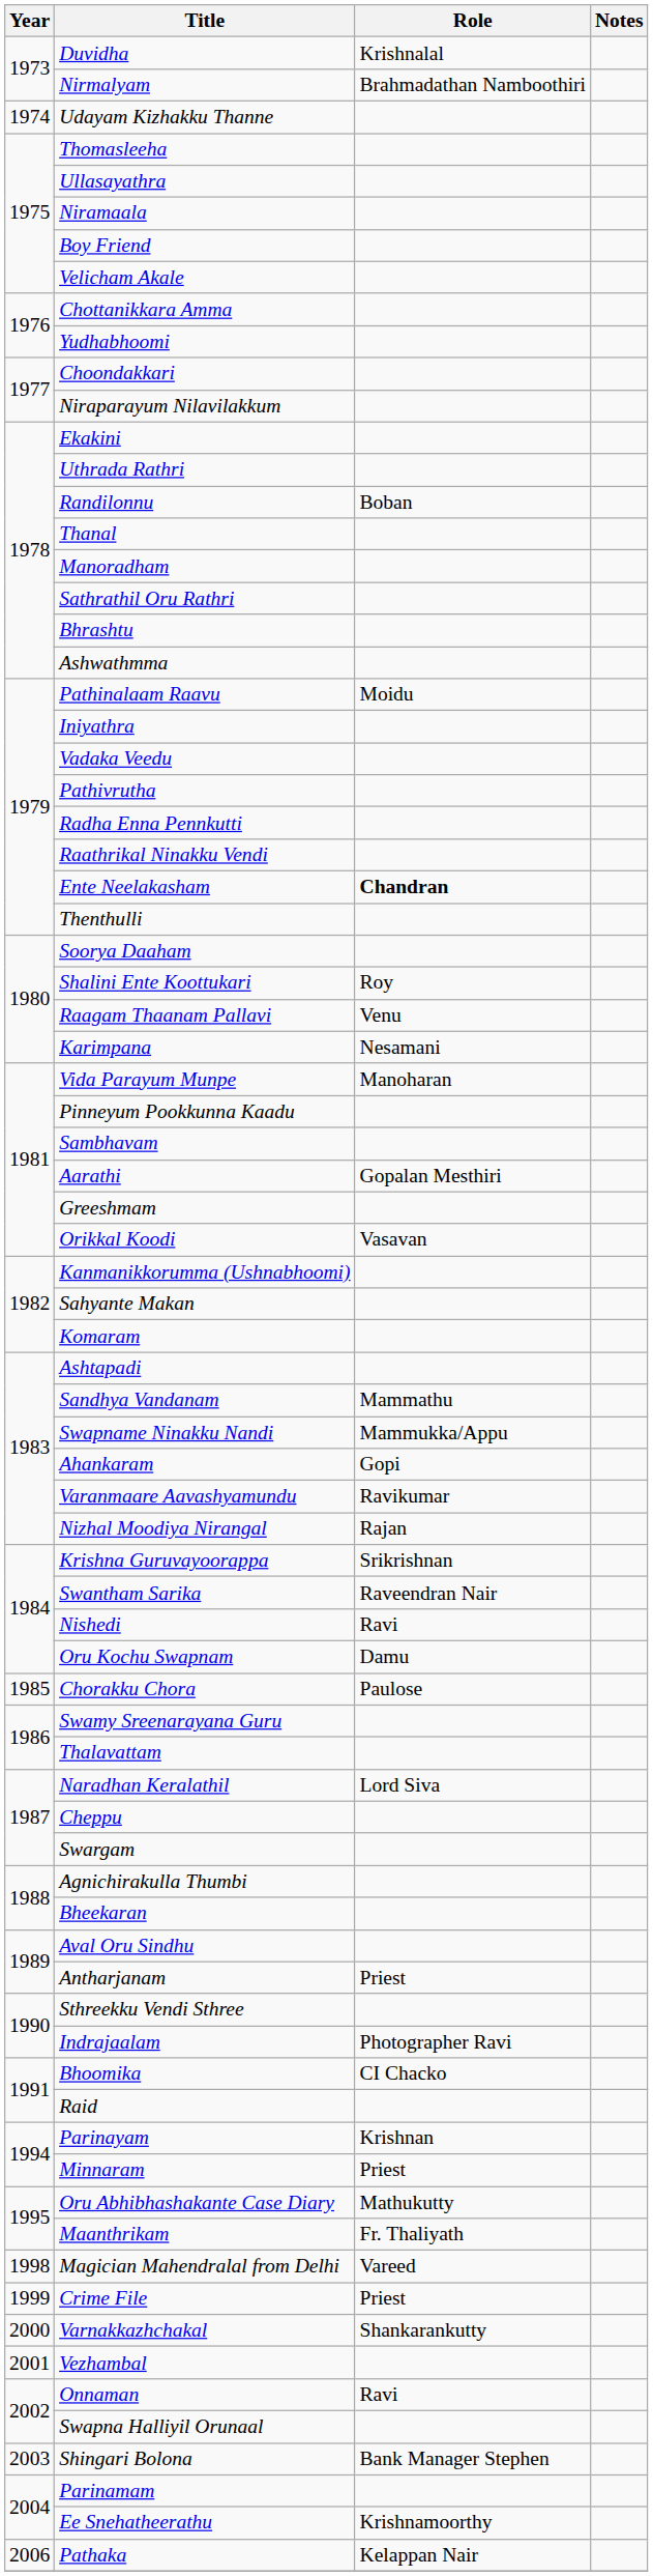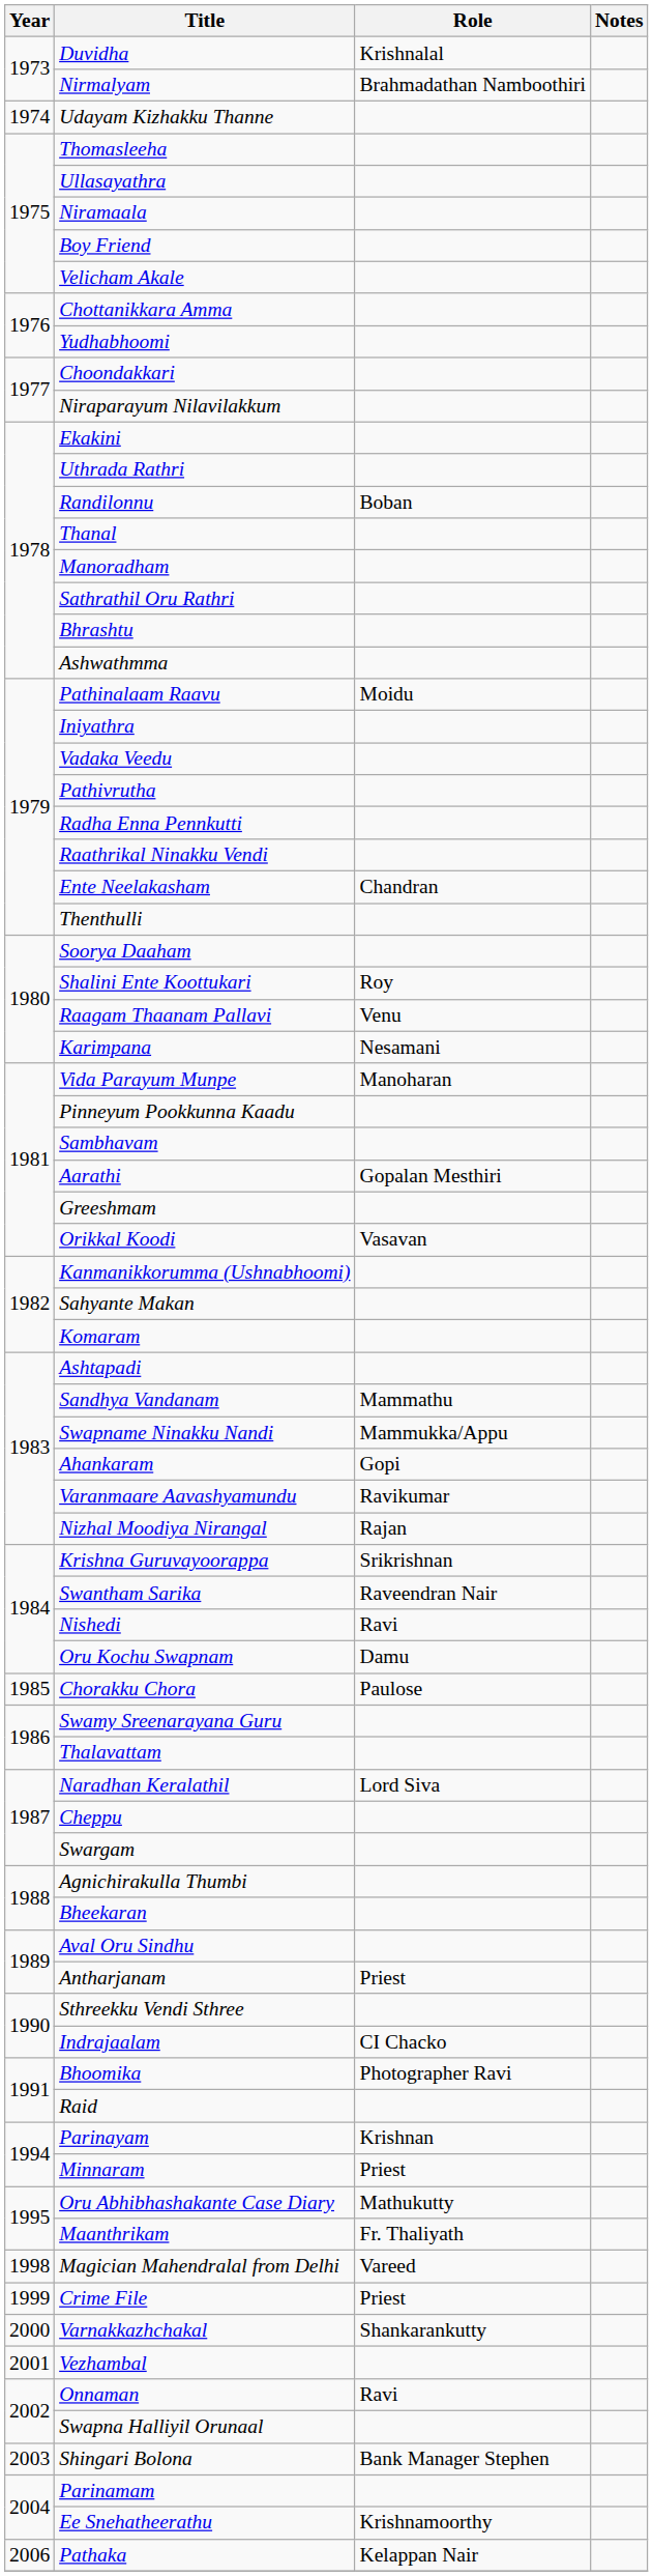 <table class="wikitable sortable">
 <tr>
 <th>Year</th>
 <th>Title</th>
 <th>Role</th>
 <th class="unsortable">Notes</th>
 </tr>
 <tr>
 <td rowspan=2>1973</td>
 <td><em><a href='#'>Duvidha</a></em></td>
 <td>Krishnalal</td>
 <td></td>
 </tr>
 <tr>
 <td><em><a href='#'>Nirmalyam</a></em></td>
 <td>Brahmadathan Namboothiri</td>
 <td></td>
 </tr>
 <tr>
 <td>1974</td>
 <td><em>Udayam Kizhakku Thanne</em></td>
 <td></td>
 <td></td>
 </tr>
 <tr>
 <td rowspan=5>1975</td>
 <td><em><a href='#'>Thomasleeha</a></em></td>
 <td></td>
 <td></td>
 </tr>
 <tr>
 <td><em><a href='#'>Ullasayathra</a></em></td>
 <td></td>
 <td></td>
 </tr>
 <tr>
 <td><em><a href='#'>Niramaala</a></em></td>
 <td></td>
 <td></td>
 </tr>
 <tr>
 <td><em><a href='#'>Boy Friend</a></em></td>
 <td></td>
 <td></td>
 </tr>
 <tr>
 <td><em><a href='#'>Velicham Akale</a></em></td>
 <td></td>
 <td></td>
 </tr>
 <tr>
 <td rowspan=2>1976</td>
 <td><em><a href='#'>Chottanikkara Amma</a></em></td>
 <td></td>
 <td></td>
 </tr>
 <tr>
 <td><em><a href='#'>Yudhabhoomi</a></em></td>
 <td></td>
 <td></td>
 </tr>
 <tr>
 <td rowspan=2>1977</td>
 <td><em><a href='#'>Choondakkari</a></em></td>
 <td></td>
 <td></td>
 </tr>
 <tr>
 <td><em>Niraparayum Nilavilakkum</em></td>
 <td></td>
 <td></td>
 </tr>
 <tr>
 <td rowspan=8>1978</td>
 <td><em><a href='#'>Ekakini</a></em></td>
 <td></td>
 <td></td>
 </tr>
 <tr>
 <td><em><a href='#'>Uthrada Rathri</a></em></td>
 <td></td>
 <td></td>
 </tr>
 <tr>
 <td><em><a href='#'>Randilonnu</a></em></td>
 <td>Boban</td>
 <td></td>
 </tr>
 <tr>
 <td><em><a href='#'>Thanal</a></em></td>
 <td></td>
 <td></td>
 </tr>
 <tr>
 <td><em><a href='#'>Manoradham</a></em></td>
 <td></td>
 <td></td>
 </tr>
 <tr>
 <td><em><a href='#'>Sathrathil Oru Rathri</a></em></td>
 <td></td>
 <td></td>
 </tr>
 <tr>
 <td><em><a href='#'>Bhrashtu</a></em></td>
 <td></td>
 <td></td>
 </tr>
 <tr>
 <td><em>Ashwathmma</em></td>
 <td></td>
 <td></td>
 </tr>
 <tr>
 <td rowspan=8>1979</td>
 <td><em><a href='#'>Pathinalaam Raavu</a></em></td>
 <td>Moidu</td>
 <td></td>
 </tr>
 <tr>
 <td><em><a href='#'>Iniyathra</a></em></td>
 <td></td>
 <td></td>
 </tr>
 <tr>
 <td><em><a href='#'>Vadaka Veedu</a></em></td>
 <td></td>
 <td></td>
 </tr>
 <tr>
 <td><em><a href='#'>Pathivrutha</a></em></td>
 <td></td>
 <td></td>
 </tr>
 <tr>
 <td><em><a href='#'>Radha Enna Pennkutti</a></em></td>
 <td></td>
 <td></td>
 </tr>
 <tr>
 <td><em><a href='#'>Raathrikal Ninakku Vendi</a></em></td>
 <td></td>
 <td></td>
 </tr>
 <tr>
 <td><em><a href='#'>Ente Neelakasham</a></em></td>
-<td><strong>Chandran</strong></td>
+<td>Chandran</td>
 <td></td>
 </tr>
 <tr>
 <td><em>Thenthulli</em></td>
 <td></td>
 <td></td>
 </tr>
 <tr>
 <td rowspan=4>1980</td>
 <td><em><a href='#'>Soorya Daaham</a></em></td>
 <td></td>
 <td></td>
 </tr>
 <tr>
 <td><em><a href='#'>Shalini Ente Koottukari</a></em></td>
 <td>Roy</td>
 <td></td>
 </tr>
 <tr>
 <td><em><a href='#'>Raagam Thaanam Pallavi</a></em></td>
 <td>Venu</td>
 <td></td>
 </tr>
 <tr>
 <td><em><a href='#'>Karimpana</a></em></td>
 <td>Nesamani</td>
 <td></td>
 </tr>
 <tr>
 <td rowspan=6>1981</td>
 <td><em><a href='#'>Vida Parayum Munpe</a></em></td>
 <td>Manoharan</td>
 <td></td>
 </tr>
 <tr>
 <td><em>Pinneyum Pookkunna Kaadu</em></td>
 <td></td>
 <td></td>
 </tr>
 <tr>
 <td><em><a href='#'>Sambhavam</a></em></td>
 <td></td>
 <td></td>
 </tr>
 <tr>
 <td><em><a href='#'>Aarathi</a></em></td>
 <td>Gopalan Mesthiri</td>
 <td></td>
 </tr>
 <tr>
 <td><em>Greeshmam</em></td>
 <td></td>
 <td></td>
 </tr>
 <tr>
 <td><em><a href='#'>Orikkal Koodi</a></em></td>
 <td>Vasavan</td>
 <td></td>
 </tr>
 <tr>
 <td rowspan=3>1982</td>
 <td><em><a href='#'>Kanmanikkorumma (Ushnabhoomi)</a></em></td>
 <td></td>
 <td></td>
 </tr>
 <tr>
 <td><em>Sahyante Makan</em></td>
 <td></td>
 <td></td>
 </tr>
 <tr>
 <td><em><a href='#'>Komaram</a></em></td>
 <td></td>
 <td></td>
 </tr>
 <tr>
 <td rowspan=6>1983</td>
 <td><em><a href='#'>Ashtapadi</a></em></td>
 <td></td>
 <td></td>
 </tr>
 <tr>
 <td><em><a href='#'>Sandhya Vandanam</a></em></td>
 <td>Mammathu</td>
 <td></td>
 </tr>
 <tr>
 <td><em><a href='#'>Swapname Ninakku Nandi</a></em></td>
 <td>Mammukka/Appu</td>
 <td></td>
 </tr>
 <tr>
 <td><em><a href='#'>Ahankaram</a></em></td>
 <td>Gopi</td>
 <td></td>
 </tr>
 <tr>
 <td><em><a href='#'>Varanmaare Aavashyamundu</a></em></td>
 <td>Ravikumar</td>
 <td></td>
 </tr>
 <tr>
 <td><em><a href='#'>Nizhal Moodiya Nirangal</a></em></td>
 <td>Rajan</td>
 <td></td>
 </tr>
 <tr>
 <td rowspan=4>1984</td>
 <td><em><a href='#'>Krishna Guruvayoorappa</a></em></td>
 <td>Srikrishnan</td>
 <td></td>
 </tr>
 <tr>
 <td><em><a href='#'>Swantham Sarika</a></em></td>
 <td>Raveendran Nair</td>
 <td></td>
 </tr>
 <tr>
 <td><em><a href='#'>Nishedi</a></em></td>
 <td>Ravi</td>
 <td></td>
 </tr>
 <tr>
 <td><em><a href='#'>Oru Kochu Swapnam</a></em></td>
 <td>Damu</td>
 <td></td>
 </tr>
 <tr>
 <td>1985</td>
 <td><em><a href='#'>Chorakku Chora</a></em></td>
 <td>Paulose</td>
 <td></td>
 </tr>
 <tr>
 <td rowspan=2>1986</td>
 <td><em><a href='#'>Swamy Sreenarayana Guru</a></em></td>
 <td></td>
 <td></td>
 </tr>
 <tr>
 <td><em><a href='#'>Thalavattam</a></em></td>
 <td></td>
 <td></td>
 </tr>
 <tr>
 <td rowspan=3>1987</td>
 <td><em><a href='#'>Naradhan Keralathil</a></em></td>
 <td>Lord Siva</td>
 <td></td>
 </tr>
 <tr>
 <td><em><a href='#'>Cheppu</a></em></td>
 <td></td>
 <td></td>
 </tr>
 <tr>
 <td><em>Swargam</em></td>
 <td></td>
 <td></td>
 </tr>
 <tr>
 <td rowspan=2>1988</td>
 <td><em>Agnichirakulla Thumbi</em></td>
 <td></td>
 <td></td>
 </tr>
 <tr>
 <td><em><a href='#'>Bheekaran</a></em></td>
 <td></td>
 <td></td>
 </tr>
 <tr>
 <td rowspan=2>1989</td>
 <td><em><a href='#'>Aval Oru Sindhu</a></em></td>
 <td></td>
 <td></td>
 </tr>
 <tr>
 <td><em>Antharjanam</em></td>
 <td>Priest</td>
 <td></td>
 </tr>
 <tr>
 <td rowspan=2>1990</td>
 <td><em>Sthreekku Vendi Sthree</em></td>
 <td></td>
 <td></td>
 </tr>
 <tr>
 <td><em><a href='#'>Indrajaalam</a></em></td>
-<td>Photographer Ravi</td>
+<td>CI Chacko</td>
 <td></td>
 </tr>
 <tr>
 <td rowspan=2>1991</td>
 <td><em><a href='#'>Bhoomika</a></em></td>
-<td>CI Chacko</td>
+<td>Photographer Ravi</td>
 <td></td>
 </tr>
 <tr>
 <td><em>Raid</em></td>
 <td></td>
 <td></td>
 </tr>
 <tr>
 <td rowspan=2>1994</td>
 <td><em><a href='#'>Parinayam</a></em></td>
 <td>Krishnan</td>
 <td></td>
 </tr>
 <tr>
 <td><em><a href='#'>Minnaram</a></em></td>
 <td>Priest</td>
 <td></td>
 </tr>
 <tr>
 <td rowspan=2>1995</td>
 <td><em><a href='#'>Oru Abhibhashakante Case Diary</a></em></td>
 <td>Mathukutty</td>
 <td></td>
 </tr>
 <tr>
 <td><em><a href='#'>Maanthrikam</a></em></td>
 <td>Fr. Thaliyath</td>
 <td></td>
 </tr>
 <tr>
 <td>1998</td>
 <td><em>Magician Mahendralal from Delhi</em></td>
 <td>Vareed</td>
 <td></td>
 </tr>
 <tr>
 <td>1999</td>
 <td><em><a href='#'>Crime File</a></em></td>
 <td>Priest</td>
 <td></td>
 </tr>
 <tr>
 <td>2000</td>
 <td><em><a href='#'>Varnakkazhchakal</a></em></td>
 <td>Shankarankutty</td>
 <td></td>
 </tr>
 <tr>
 <td>2001</td>
 <td><em><a href='#'>Vezhambal</a></em></td>
 <td></td>
 <td></td>
 </tr>
 <tr>
 <td rowspan=2>2002</td>
 <td><em><a href='#'>Onnaman</a></em></td>
 <td>Ravi</td>
 <td></td>
 </tr>
 <tr>
 <td><em>Swapna Halliyil Orunaal</em></td>
 <td></td>
 <td></td>
 </tr>
 <tr>
 <td>2003</td>
 <td><em>Shingari Bolona</em></td>
 <td>Bank Manager Stephen</td>
 <td></td>
 </tr>
 <tr>
 <td rowspan=2>2004</td>
 <td><em><a href='#'>Parinamam</a></em></td>
 <td></td>
 <td></td>
 </tr>
 <tr>
 <td><em><a href='#'>Ee Snehatheerathu</a></em></td>
 <td>Krishnamoorthy</td>
 <td></td>
 </tr>
 <tr>
 <td>2006</td>
 <td><em><a href='#'>Pathaka</a></em></td>
 <td>Kelappan Nair</td>
 <td></td>
 </tr>
 <tr>
 </tr>
 </table>
